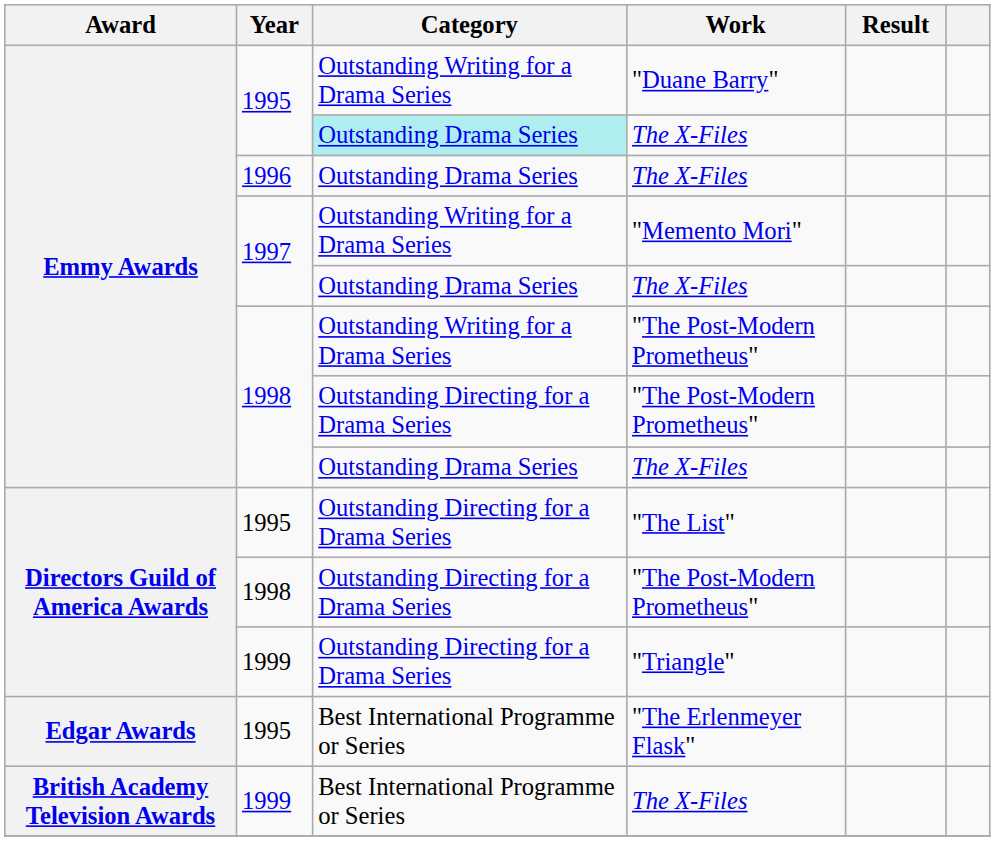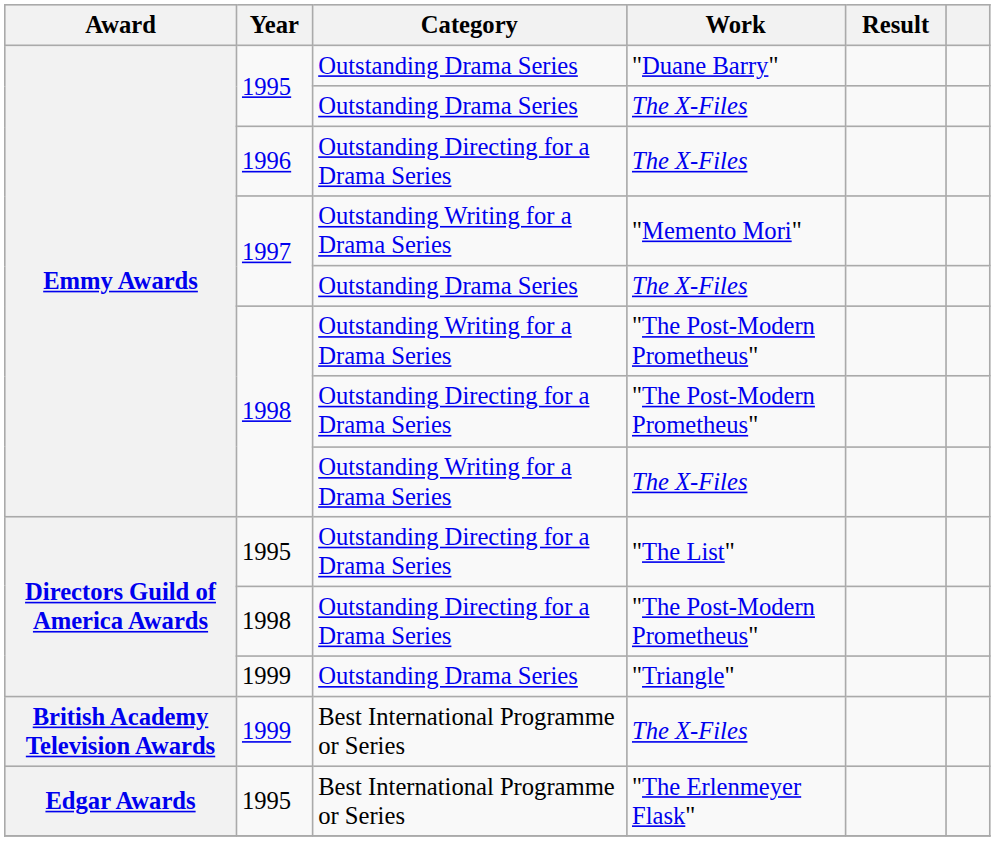 <table class="wikitable plainrowheaders" style="font-size: 95%;">
 <tr>
 <th scope="col"; width=210>Award</th>
 <th scope="col"; width=50>Year</th>
 <th scope="col"; width=300>Category</th>
 <th scope="col"; width=180>Work</th>
 <th scope="col"; width=70>Result</th>
 <th scope="col"; width=40></th>
 </tr>
 <tr>
 <th scope="row" rowspan=8><a href='#'>Emmy Awards</a></th>
 <td rowspan=2><a href='#'>1995</a></td>
-<td><a href='#'>Outstanding Writing for a Drama Series</a></td>
+<td><a href='#'>Outstanding Drama Series</a></td>
 <td>"<a href='#'>Duane Barry</a>"</td>
 <td></td>
 <td><div></div></td>
 </tr>
 <tr>
-<td style="background: paleturquoise;"><a href='#'>Outstanding Drama Series</a></td>
+<td><a href='#'>Outstanding Drama Series</a></td>
 <td><em><a href='#'>The X-Files</a></em></td>
 <td></td>
 <td><div></div></td>
 </tr>
 <tr>
 <td><a href='#'>1996</a></td>
-<td><a href='#'>Outstanding Drama Series</a></td>
+<td><a href='#'>Outstanding Directing for a Drama Series</a></td>
 <td><em><a href='#'>The X-Files</a></em></td>
 <td></td>
 <td><div></div></td>
 </tr>
 <tr>
 <td rowspan=2><a href='#'>1997</a></td>
 <td><a href='#'>Outstanding Writing for a Drama Series</a></td>
 <td>"<a href='#'>Memento Mori</a>"</td>
 <td></td>
 <td><div></div></td>
 </tr>
 <tr>
 <td><a href='#'>Outstanding Drama Series</a></td>
 <td><em><a href='#'>The X-Files</a></em></td>
 <td></td>
 <td><div></div></td>
 </tr>
 <tr>
 <td rowspan=3><a href='#'>1998</a></td>
 <td><a href='#'>Outstanding Writing for a Drama Series</a></td>
 <td>"<a href='#'>The Post-Modern Prometheus</a>"</td>
 <td></td>
 <td><div></div></td>
 </tr>
 <tr>
 <td><a href='#'>Outstanding Directing for a Drama Series</a></td>
 <td>"<a href='#'>The Post-Modern Prometheus</a>"</td>
 <td></td>
 <td><div></div></td>
 </tr>
 <tr>
-<td><a href='#'>Outstanding Drama Series</a></td>
+<td><a href='#'>Outstanding Writing for a Drama Series</a></td>
 <td><em><a href='#'>The X-Files</a></em></td>
 <td></td>
 <td><div></div></td>
 </tr>
 <tr>
 <th scope="row" rowspan=3><a href='#'>Directors Guild of America Awards</a></th>
 <td>1995</td>
 <td><a href='#'>Outstanding Directing for a Drama Series</a></td>
 <td>"<a href='#'>The List</a>"</td>
 <td></td>
 <td><div></div></td>
 </tr>
 <tr>
 <td>1998</td>
 <td><a href='#'>Outstanding Directing for a Drama Series</a></td>
 <td>"<a href='#'>The Post-Modern Prometheus</a>"</td>
 <td></td>
 <td><div></div></td>
 </tr>
 <tr>
 <td>1999</td>
-<td><a href='#'>Outstanding Directing for a Drama Series</a></td>
+<td><a href='#'>Outstanding Drama Series</a></td>
 <td>"<a href='#'>Triangle</a>"</td>
+<td></td>
+<td><div></div></td>
+</tr>
+<tr>
+<th scope="row"><a href='#'>British Academy Television Awards</a></th>
+<td><a href='#'>1999</a></td>
+<td>Best International Programme or Series</td>
+<td><em><a href='#'>The X-Files</a></em></td>
 <td></td>
 <td><div></div></td>
 </tr>
 <tr>
 <th scope="row"><a href='#'>Edgar Awards</a></th>
 <td>1995</td>
 <td>Best International Programme or Series</td>
 <td>"<a href='#'>The Erlenmeyer Flask</a>"</td>
 <td></td>
 <td><div></div></td>
 </tr>
 <tr>
-<th scope="row"><a href='#'>British Academy Television Awards</a></th>
-<td><a href='#'>1999</a></td>
-<td>Best International Programme or Series</td>
-<td><em><a href='#'>The X-Files</a></em></td>
-<td></td>
-<td><div></div></td>
-</tr>
-<tr>
 </tr>
 </table>
